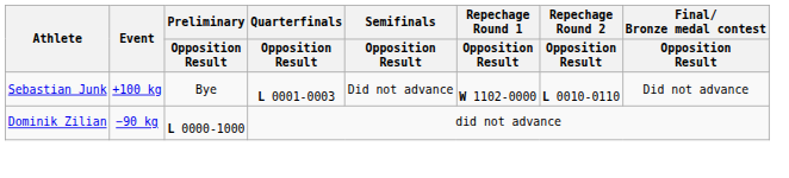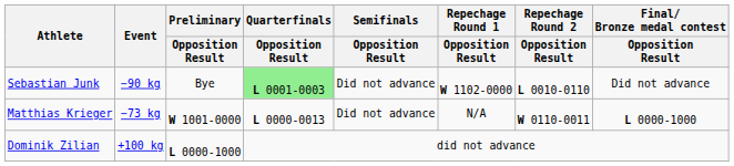 <table class="wikitable" style="font-size:90%">
 <tr>
 <th rowspan="2">Athlete</th>
 <th rowspan="2">Event</th>
 <th>Preliminary</th>
 <th>Quarterfinals</th>
 <th>Semifinals</th>
 <th>Repechage <br>Round 1</th>
 <th>Repechage <br>Round 2</th>
 <th>Final/<br>Bronze medal contest</th>
 </tr>
 <tr>
 <th>Opposition<br>Result</th>
 <th>Opposition<br>Result</th>
 <th>Opposition<br>Result</th>
 <th>Opposition<br>Result</th>
 <th>Opposition<br>Result</th>
 <th>Opposition<br>Result</th>
 </tr>
 <tr>
 <td><a href='#'>Sebastian Junk</a></td>
-<td style="text-align:center;"><a href='#'>+100 kg</a></td>
+<td style="text-align:center;"><a href='#'>−90 kg</a></td>
 <td style="text-align:center;">Bye</td>
-<td style="text-align:center;"><br> <strong>L</strong> 0001-0003</td>
+<td style="background: lightgreen; text-align:center;"><br> <strong>L</strong> 0001-0003</td>
 <td style="text-align:center;">Did not advance</td>
 <td style="text-align:center;"><br> <strong>W</strong> 1102-0000</td>
 <td style="text-align:center;"><br> <strong>L</strong> 0010-0110</td>
 <td style="text-align:center;">Did not advance</td>
 </tr>
 <tr>
+<td><a href='#'>Matthias Krieger</a></td>
+<td style="text-align:center;"><a href='#'>−73 kg</a></td>
+<td style="text-align:center;"><br> <strong>W</strong> 1001-0000</td>
+<td style="text-align:center;"><br> <strong>L</strong> 0000-0013</td>
+<td style="text-align:center;">Did not advance</td>
+<td style="text-align:center;">N/A</td>
+<td style="text-align:center;"><br> <strong>W</strong> 0110-0011</td>
+<td style="text-align:center;"><br> <strong>L</strong> 0000-1000</td>
+</tr>
+<tr>
 <td><a href='#'>Dominik Zilian</a></td>
-<td style="text-align:center;"><a href='#'>−90 kg</a></td>
+<td style="text-align:center;"><a href='#'>+100 kg</a></td>
 <td style="text-align:center;"><br> <strong>L</strong> 0000-1000</td>
 <td style="text-align:center;" colspan="5">did not advance</td>
 </tr>
 </table>
